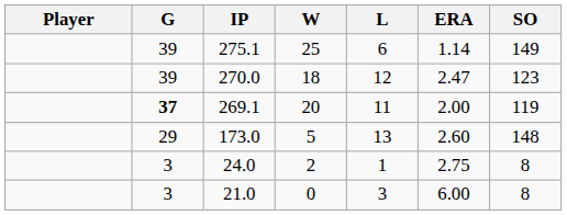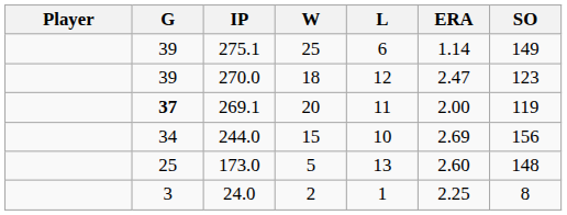 <table class="wikitable sortable">
 <tr>
 <th bgcolor="#DDDDFF" width="16%">Player</th>
 <th bgcolor="#DDDDFF" width="9%">G</th>
 <th bgcolor="#DDDDFF" width="9%">IP</th>
 <th bgcolor="#DDDDFF" width="9%">W</th>
 <th bgcolor="#DDDDFF" width="9%">L</th>
 <th bgcolor="#DDDDFF" width="9%">ERA</th>
 <th bgcolor="#DDDDFF" width="9%">SO</th>
 </tr>
 <tr align="center">
 <td></td>
 <td>39</td>
 <td>275.1</td>
 <td>25</td>
 <td>6</td>
 <td>1.14</td>
 <td>149</td>
 </tr>
 <tr align="center">
 <td></td>
 <td>39</td>
 <td>270.0</td>
 <td>18</td>
 <td>12</td>
 <td>2.47</td>
 <td>123</td>
 </tr>
 <tr align="center">
 <td></td>
 <td><strong>37</strong></td>
 <td>269.1</td>
 <td>20</td>
 <td>11</td>
 <td>2.00</td>
 <td>119</td>
 </tr>
 <tr align="center">
 <td></td>
-<td>29</td>
+<td>34</td>
+<td>244.0</td>
+<td>15</td>
+<td>10</td>
+<td>2.69</td>
+<td>156</td>
+</tr>
+<tr align="center">
+<td></td>
+<td>25</td>
 <td>173.0</td>
 <td>5</td>
 <td>13</td>
 <td>2.60</td>
 <td>148</td>
 </tr>
 <tr align="center">
 <td></td>
 <td>3</td>
 <td>24.0</td>
 <td>2</td>
 <td>1</td>
-<td>2.75</td>
-<td>8</td>
-</tr>
-<tr align="center">
-<td></td>
-<td>3</td>
-<td>21.0</td>
-<td>0</td>
-<td>3</td>
-<td>6.00</td>
+<td>2.25</td>
 <td>8</td>
 </tr>
 </table>
